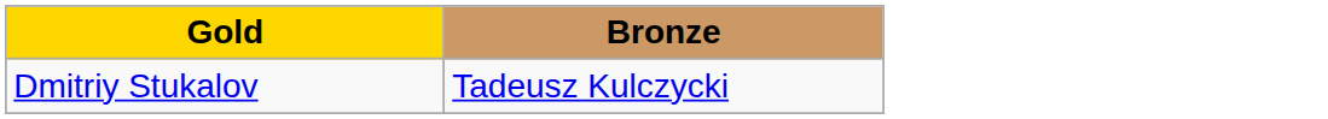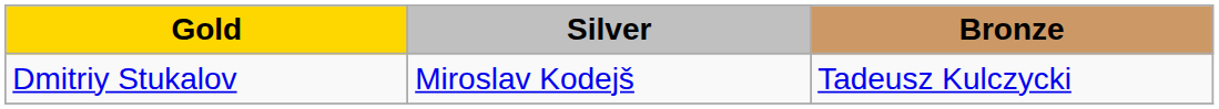 <table class="wikitable" style="text-align:left">
 <tr align="center">
 <td width=200 bgcolor=gold><strong>Gold</strong></td>
+<td width=200 bgcolor=silver><strong>Silver</strong></td>
 <td width=200 bgcolor=CC9966><strong>Bronze</strong></td>
 </tr>
 <tr>
 <td><a href='#'>Dmitriy Stukalov</a><br><em></em></td>
+<td><a href='#'>Miroslav Kodejš</a><br><em></em></td>
 <td><a href='#'>Tadeusz Kulczycki</a><br><em></em></td>
 </tr>
 </table>
